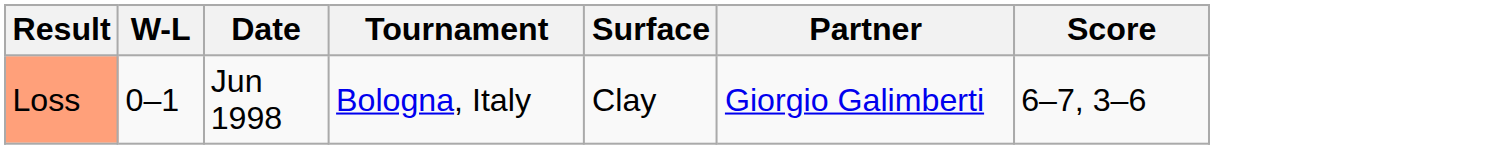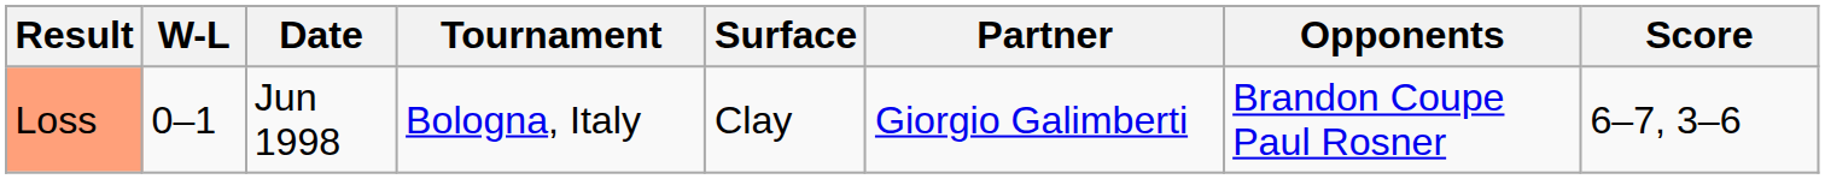 <table class="sortable wikitable">
 <tr>
 <th style="width:40px">Result</th>
 <th style="width:35px" class="unsortable">W-L</th>
 <th style="width:55px">Date</th>
 <th style="width:120px">Tournament</th>
 <th style="width:50px">Surface</th>
 <th style="width:140px">Partner</th>
+<th style="width:140px">Opponents</th>
 <th style="width:90px" class="unsortable">Score</th>
 </tr>
 <tr>
 <td style="background:#ffa07a;">Loss</td>
 <td>0–1</td>
 <td>Jun 1998</td>
 <td><a href='#'>Bologna</a>, Italy</td>
 <td>Clay</td>
 <td> <a href='#'>Giorgio Galimberti</a></td>
+<td> <a href='#'>Brandon Coupe</a> <br>  <a href='#'>Paul Rosner</a></td>
 <td>6–7, 3–6</td>
 </tr>
 </table>
